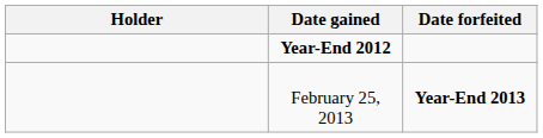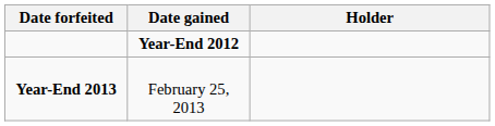 <table class="wikitable" style="font-size:95%;text-align:center">
 <tr>
+<th width="110">Date forfeited</th>
+<th width="110">Date gained</th>
 <th width="222">Holder</th>
-<th width="110">Date gained</th>
-<th width="110">Date forfeited</th>
 </tr>
 <tr>
+<td></td>
+<td><strong>Year-End 2012</strong></td>
 <td align="left"></td>
-<td><strong>Year-End 2012</strong></td>
-<td></td>
 </tr>
 <tr>
+<td><strong>Year-End 2013</strong></td>
+<td><br>February 25, 2013</td>
 <td align="left"><br></td>
-<td><br>February 25, 2013</td>
-<td><strong>Year-End 2013</strong></td>
 </tr>
 </table>
